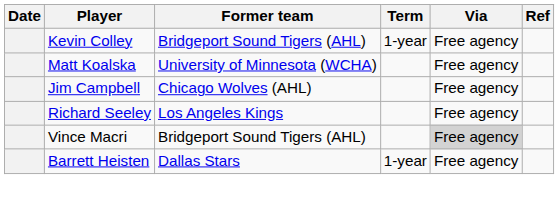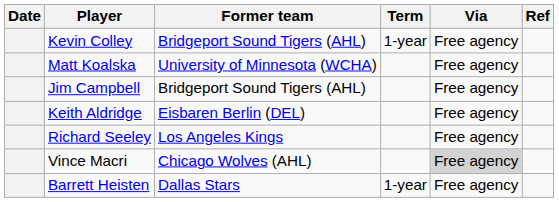 <table class="wikitable plainrowheaders">
 <tr style="background:#ddd; text-align:center;">
 <th>Date</th>
 <th>Player</th>
 <th>Former team</th>
 <th>Term</th>
 <th>Via</th>
 <th>Ref</th>
 </tr>
 <tr>
 <th scope="row"></th>
 <td><a href='#'>Kevin Colley</a></td>
 <td><a href='#'>Bridgeport Sound Tigers</a> (<a href='#'>AHL</a>)</td>
 <td>1-year</td>
 <td>Free agency</td>
 <td></td>
 </tr>
 <tr>
 <th scope="row"></th>
 <td><a href='#'>Matt Koalska</a></td>
 <td><a href='#'>University of Minnesota</a> (<a href='#'>WCHA</a>)</td>
 <td></td>
 <td>Free agency</td>
 <td></td>
 </tr>
 <tr>
 <th scope="row"></th>
 <td><a href='#'>Jim Campbell</a></td>
-<td><a href='#'>Chicago Wolves</a> (AHL)</td>
+<td>Bridgeport Sound Tigers (AHL)</td>
+<td></td>
+<td>Free agency</td>
+<td></td>
+</tr>
+<tr>
+<th scope="row"></th>
+<td><a href='#'>Keith Aldridge</a></td>
+<td><a href='#'>Eisbaren Berlin</a> (<a href='#'>DEL</a>)</td>
 <td></td>
 <td>Free agency</td>
 <td></td>
 </tr>
 <tr>
 <th scope="row"></th>
 <td><a href='#'>Richard Seeley</a></td>
 <td><a href='#'>Los Angeles Kings</a></td>
 <td></td>
 <td>Free agency</td>
 <td></td>
 </tr>
 <tr>
 <th scope="row"></th>
 <td>Vince Macri</td>
-<td>Bridgeport Sound Tigers (AHL)</td>
+<td><a href='#'>Chicago Wolves</a> (AHL)</td>
 <td></td>
 <td style="background: lightgrey;">Free agency</td>
 <td></td>
 </tr>
 <tr>
 <th scope="row"></th>
 <td><a href='#'>Barrett Heisten</a></td>
 <td><a href='#'>Dallas Stars</a></td>
 <td>1-year</td>
 <td>Free agency</td>
 <td></td>
 </tr>
 </table>
